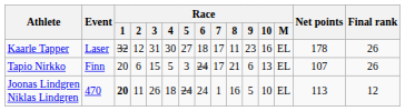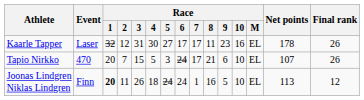 <table class="wikitable" style="font-size:90%">
 <tr>
 <th rowspan="2">Athlete</th>
 <th rowspan="2">Event</th>
 <th colspan=11>Race</th>
 <th rowspan=2>Net points</th>
 <th rowspan=2>Final rank</th>
 </tr>
 <tr style="font-size:95%">
 <th>1</th>
 <th>2</th>
 <th>3</th>
 <th>4</th>
 <th>5</th>
 <th>6</th>
 <th>7</th>
 <th>8</th>
 <th>9</th>
 <th>10</th>
 <th>M</th>
 </tr>
 <tr align=center>
 <td align=left><a href='#'>Kaarle Tapper</a></td>
 <td align=left><a href='#'>Laser</a></td>
 <td><s>32</s></td>
 <td>12</td>
 <td>31</td>
 <td>30</td>
 <td>27</td>
-<td>18</td>
+<td>17</td>
 <td>17</td>
 <td>11</td>
 <td>23</td>
 <td>16</td>
 <td>EL</td>
 <td>178</td>
 <td>26</td>
 </tr>
 <tr align=center>
 <td align=left><a href='#'>Tapio Nirkko</a></td>
-<td align=left><a href='#'>Finn</a></td>
+<td align=left><a href='#'>470</a></td>
 <td>20</td>
-<td>6</td>
+<td>7</td>
 <td>15</td>
 <td>5</td>
 <td>3</td>
 <td><s>24</s></td>
 <td>17</td>
 <td>21</td>
 <td>6</td>
-<td>13</td>
+<td>10</td>
 <td>EL</td>
 <td>107</td>
 <td>26</td>
 </tr>
 <tr align=center>
 <td align=left><a href='#'>Joonas Lindgren</a><br><a href='#'>Niklas Lindgren</a></td>
-<td align=left><a href='#'>470</a></td>
+<td align=left><a href='#'>Finn</a></td>
 <td><strong>20</strong></td>
 <td>11</td>
 <td>26</td>
 <td>18</td>
 <td><s>24</s></td>
 <td>24</td>
 <td>1</td>
 <td>16</td>
 <td>5</td>
 <td>10</td>
 <td>EL</td>
 <td>113</td>
 <td>12</td>
 </tr>
 </table>
